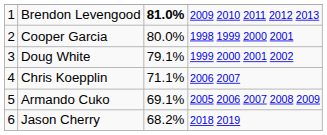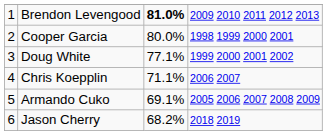 <table class="wikitable">
 <tr>
 </tr>
 <tr>
 <td>1</td>
 <td>Brendon Levengood</td>
 <td><strong><abbr>81.0%</abbr></strong></td>
 <td style="font-size:80%;"><a href='#'>2009</a> <a href='#'>2010</a> <a href='#'>2011</a> <a href='#'>2012</a> <a href='#'>2013</a></td>
 </tr>
 <tr>
 <td>2</td>
 <td>Cooper Garcia</td>
 <td><abbr>80.0%</abbr></td>
 <td style="font-size:80%;"><a href='#'>1998</a> <a href='#'>1999</a> <a href='#'>2000</a> <a href='#'>2001</a></td>
 </tr>
 <tr>
 <td>3</td>
 <td>Doug White</td>
-<td><abbr>79.1%</abbr></td>
+<td><abbr>77.1%</abbr></td>
 <td style="font-size:80%;"><a href='#'>1999</a> <a href='#'>2000</a> <a href='#'>2001</a> <a href='#'>2002</a></td>
 </tr>
 <tr>
 <td>4</td>
 <td>Chris Koepplin</td>
 <td><abbr>71.1%</abbr></td>
 <td style="font-size:80%;"><a href='#'>2006</a> <a href='#'>2007</a></td>
 </tr>
 <tr>
 <td>5</td>
 <td>Armando Cuko</td>
 <td><abbr>69.1%</abbr></td>
 <td style="font-size:80%;"><a href='#'>2005</a> <a href='#'>2006</a> <a href='#'>2007</a> <a href='#'>2008</a> <a href='#'>2009</a></td>
 </tr>
 <tr>
 <td>6</td>
 <td>Jason Cherry</td>
 <td><abbr>68.2%</abbr></td>
 <td style="font-size:80%;"><a href='#'>2018</a> <a href='#'>2019</a></td>
 </tr>
 </table>
